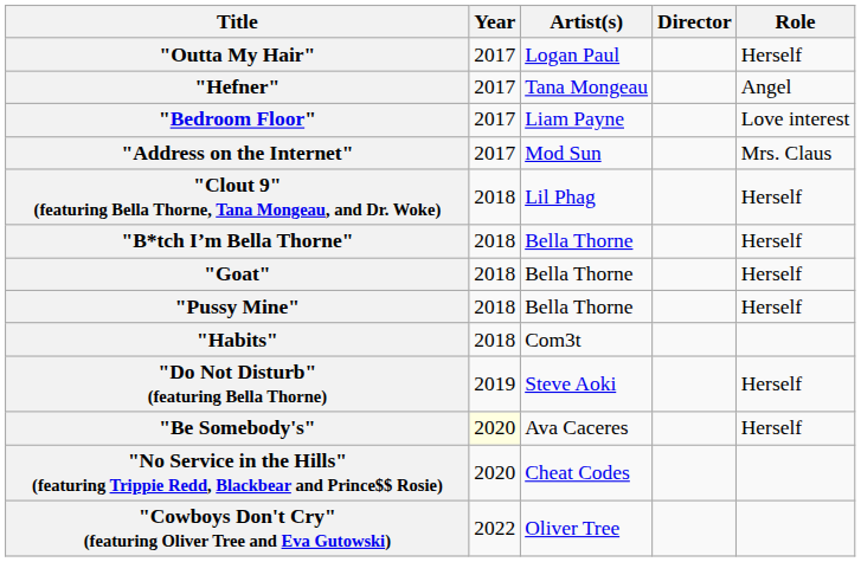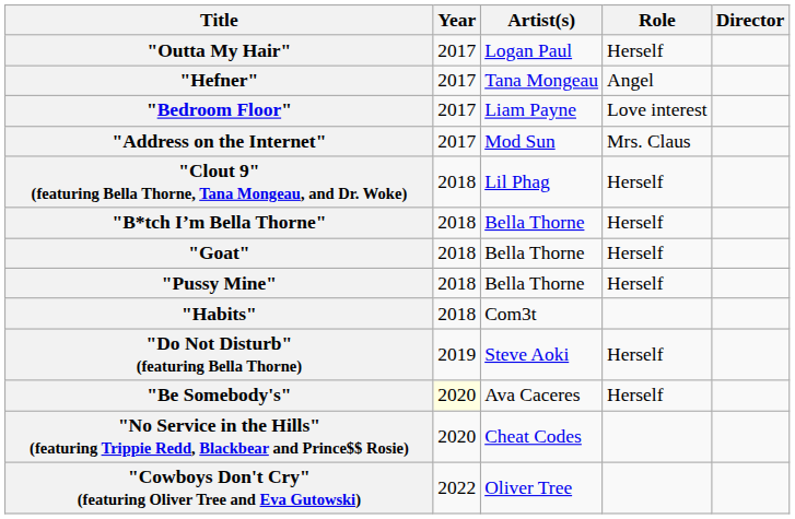 <table class="wikitable plainrowheaders" border="1">
 <tr>
 <th scope="col" style="width:22em;">Title</th>
 <th scope="col">Year</th>
 <th scope="col">Artist(s)</th>
+<th scope="col">Role</th>
 <th scope="col">Director</th>
-<th scope="col">Role</th>
 </tr>
 <tr>
 <th scope="row">"Outta My Hair"</th>
 <td>2017</td>
 <td><a href='#'>Logan Paul</a></td>
+<td>Herself</td>
 <td></td>
-<td>Herself</td>
 </tr>
 <tr>
 <th scope="row">"Hefner"</th>
 <td>2017</td>
 <td><a href='#'>Tana Mongeau</a></td>
+<td>Angel</td>
 <td></td>
-<td>Angel</td>
 </tr>
 <tr>
 <th scope="row">"<a href='#'>Bedroom Floor</a>"</th>
 <td>2017</td>
 <td><a href='#'>Liam Payne</a></td>
+<td>Love interest</td>
 <td></td>
-<td>Love interest</td>
 </tr>
 <tr>
 <th scope="row">"Address on the Internet"</th>
 <td>2017</td>
 <td><a href='#'>Mod Sun</a></td>
+<td>Mrs. Claus</td>
 <td></td>
-<td>Mrs. Claus</td>
 </tr>
 <tr>
 <th scope="row">"Clout 9"<br><small>(featuring Bella Thorne, <a href='#'>Tana Mongeau</a>, and Dr. Woke)</small></th>
 <td>2018</td>
 <td><a href='#'>Lil Phag</a></td>
+<td>Herself</td>
 <td></td>
-<td>Herself</td>
 </tr>
 <tr>
 <th scope="row">"B*tch I’m Bella Thorne"</th>
 <td>2018</td>
 <td><a href='#'>Bella Thorne</a></td>
+<td>Herself</td>
 <td></td>
-<td>Herself</td>
 </tr>
 <tr>
 <th scope="row">"Goat"</th>
 <td>2018</td>
 <td>Bella Thorne</td>
+<td>Herself</td>
 <td></td>
-<td>Herself</td>
 </tr>
 <tr>
 <th scope="row">"Pussy Mine"</th>
 <td>2018</td>
 <td>Bella Thorne</td>
+<td>Herself</td>
 <td></td>
-<td>Herself</td>
 </tr>
 <tr>
 <th scope="row">"Habits"</th>
 <td>2018</td>
 <td>Com3t</td>
 <td></td>
 <td></td>
 </tr>
 <tr>
 <th scope="row">"Do Not Disturb"<br><small>(featuring Bella Thorne)</small></th>
 <td>2019</td>
 <td><a href='#'>Steve Aoki</a></td>
+<td>Herself</td>
 <td></td>
-<td>Herself</td>
 </tr>
 <tr>
 <th scope="row">"Be Somebody's"</th>
 <td style="background: lightyellow;">2020</td>
 <td>Ava Caceres</td>
+<td>Herself</td>
 <td></td>
-<td>Herself</td>
 </tr>
 <tr>
 <th scope="row">"No Service in the Hills"<br><small>(featuring <a href='#'>Trippie Redd</a>, <a href='#'>Blackbear</a> and Prince$$ Rosie)</small></th>
 <td>2020</td>
 <td><a href='#'>Cheat Codes</a></td>
 <td></td>
 <td></td>
 </tr>
 <tr>
 <th scope="row">"Cowboys Don't Cry"<br><small>(featuring Oliver Tree and <a href='#'>Eva Gutowski</a>)</small></th>
 <td>2022</td>
 <td><a href='#'>Oliver Tree</a></td>
 <td></td>
 <td></td>
 </tr>
 </table>
